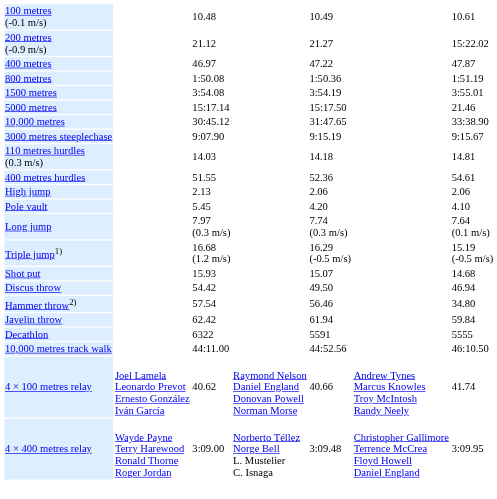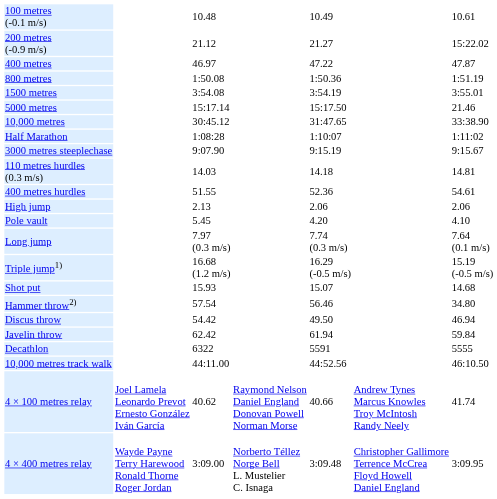 <table>
 <tr>
 <td bgcolor = DDEEFF><a href='#'>100 metres</a> <br> (-0.1 m/s)</td>
 <td></td>
 <td>10.48</td>
 <td></td>
 <td>10.49</td>
 <td></td>
 <td>10.61</td>
 </tr>
 <tr>
 <td bgcolor = DDEEFF><a href='#'>200 metres</a> <br> (-0.9 m/s)</td>
 <td></td>
 <td>21.12</td>
 <td></td>
 <td>21.27</td>
 <td></td>
 <td>15:22.02</td>
 </tr>
 <tr>
 <td bgcolor = DDEEFF><a href='#'>400 metres</a></td>
 <td></td>
 <td>46.97</td>
 <td></td>
 <td>47.22</td>
 <td></td>
 <td>47.87</td>
 </tr>
 <tr>
 <td bgcolor = DDEEFF><a href='#'>800 metres</a></td>
 <td></td>
 <td>1:50.08</td>
 <td></td>
 <td>1:50.36</td>
 <td></td>
 <td>1:51.19</td>
 </tr>
 <tr>
 <td bgcolor = DDEEFF><a href='#'>1500 metres</a></td>
 <td></td>
 <td>3:54.08</td>
 <td></td>
 <td>3:54.19</td>
 <td></td>
 <td>3:55.01</td>
 </tr>
 <tr>
 <td bgcolor = DDEEFF><a href='#'>5000 metres</a></td>
 <td></td>
 <td>15:17.14</td>
 <td></td>
 <td>15:17.50</td>
 <td></td>
 <td>21.46</td>
 </tr>
 <tr>
 <td bgcolor = DDEEFF><a href='#'>10,000 metres</a></td>
 <td></td>
 <td>30:45.12</td>
 <td></td>
 <td>31:47.65</td>
 <td></td>
 <td>33:38.90</td>
+</tr>
+<tr>
+<td bgcolor = DDEEFF><a href='#'>Half Marathon</a></td>
+<td></td>
+<td>1:08:28</td>
+<td></td>
+<td>1:10:07</td>
+<td></td>
+<td>1:11:02</td>
 </tr>
 <tr>
 <td bgcolor = DDEEFF><a href='#'>3000 metres steeplechase</a></td>
 <td></td>
 <td>9:07.90</td>
 <td></td>
 <td>9:15.19</td>
 <td></td>
 <td>9:15.67</td>
 </tr>
 <tr>
 <td bgcolor = DDEEFF><a href='#'>110 metres hurdles</a> <br> (0.3 m/s)</td>
 <td></td>
 <td>14.03</td>
 <td></td>
 <td>14.18</td>
 <td></td>
 <td>14.81</td>
 </tr>
 <tr>
 <td bgcolor = DDEEFF><a href='#'>400 metres hurdles</a></td>
 <td></td>
 <td>51.55</td>
 <td></td>
 <td>52.36</td>
 <td></td>
 <td>54.61</td>
 </tr>
 <tr>
 <td bgcolor = DDEEFF><a href='#'>High jump</a></td>
 <td></td>
 <td>2.13</td>
 <td></td>
 <td>2.06</td>
 <td></td>
 <td>2.06</td>
 </tr>
 <tr>
 <td bgcolor = DDEEFF><a href='#'>Pole vault</a></td>
 <td></td>
 <td>5.45</td>
 <td></td>
 <td>4.20</td>
 <td></td>
 <td>4.10</td>
 </tr>
 <tr>
 <td bgcolor = DDEEFF><a href='#'>Long jump</a></td>
 <td></td>
 <td>7.97 <br> (0.3 m/s)</td>
 <td></td>
 <td>7.74 <br> (0.3 m/s)</td>
 <td></td>
 <td>7.64 <br> (0.1 m/s)</td>
 </tr>
 <tr>
 <td bgcolor = DDEEFF><a href='#'>Triple jump</a><sup>1)</sup></td>
 <td></td>
 <td>16.68 <br> (1.2 m/s)</td>
 <td></td>
 <td>16.29 <br> (-0.5 m/s)</td>
 <td></td>
 <td>15.19 <br> (-0.5 m/s)</td>
 </tr>
 <tr>
 <td bgcolor = DDEEFF><a href='#'>Shot put</a></td>
 <td></td>
 <td>15.93</td>
 <td></td>
 <td>15.07</td>
 <td></td>
 <td>14.68</td>
 </tr>
 <tr>
+<td bgcolor = DDEEFF><a href='#'>Hammer throw</a><sup>2)</sup></td>
+<td></td>
+<td>57.54</td>
+<td></td>
+<td>56.46</td>
+<td></td>
+<td>34.80</td>
+</tr>
+<tr>
 <td bgcolor = DDEEFF><a href='#'>Discus throw</a></td>
 <td></td>
 <td>54.42</td>
 <td></td>
 <td>49.50</td>
 <td></td>
 <td>46.94</td>
-</tr>
-<tr>
-<td bgcolor = DDEEFF><a href='#'>Hammer throw</a><sup>2)</sup></td>
-<td></td>
-<td>57.54</td>
-<td></td>
-<td>56.46</td>
-<td></td>
-<td>34.80</td>
 </tr>
 <tr>
 <td bgcolor = DDEEFF><a href='#'>Javelin throw</a></td>
 <td></td>
 <td>62.42</td>
 <td></td>
 <td>61.94</td>
 <td></td>
 <td>59.84</td>
 </tr>
 <tr>
 <td bgcolor = DDEEFF><a href='#'>Decathlon</a></td>
 <td></td>
 <td>6322</td>
 <td></td>
 <td>5591</td>
 <td></td>
 <td>5555</td>
 </tr>
 <tr>
 <td bgcolor = DDEEFF><a href='#'>10,000 metres track walk</a></td>
 <td></td>
 <td>44:11.00</td>
 <td></td>
 <td>44:52.56</td>
 <td></td>
 <td>46:10.50</td>
 </tr>
 <tr>
 <td bgcolor = DDEEFF><a href='#'>4 × 100 metres relay</a></td>
 <td> <br> <a href='#'>Joel Lamela</a> <br> <a href='#'>Leonardo Prevot</a> <br> <a href='#'>Ernesto González</a> <br> <a href='#'>Iván García</a></td>
 <td>40.62</td>
 <td> <br> <a href='#'>Raymond Nelson</a> <br> <a href='#'>Daniel England</a> <br> <a href='#'>Donovan Powell</a> <br> <a href='#'>Norman Morse</a></td>
 <td>40.66</td>
 <td> <br> <a href='#'>Andrew Tynes</a> <br> <a href='#'>Marcus Knowles</a> <br> <a href='#'>Troy McIntosh</a> <br> <a href='#'>Randy Neely</a></td>
 <td>41.74</td>
 </tr>
 <tr>
 <td bgcolor = DDEEFF><a href='#'>4 × 400 metres relay</a></td>
 <td>  <br> <a href='#'>Wayde Payne</a> <br> <a href='#'>Terry Harewood</a> <br> <a href='#'>Ronald Thorne</a> <br> <a href='#'>Roger Jordan</a></td>
 <td>3:09.00</td>
 <td>  <br> <a href='#'>Norberto Téllez</a> <br> <a href='#'>Norge Bell</a> <br> L. Mustelier <br> C. Isnaga</td>
 <td>3:09.48</td>
 <td> <br> <a href='#'>Christopher Gallimore</a> <br> <a href='#'>Terrence McCrea</a> <br> <a href='#'>Floyd Howell</a> <br> <a href='#'>Daniel England</a></td>
 <td>3:09.95</td>
 </tr>
 </table>
